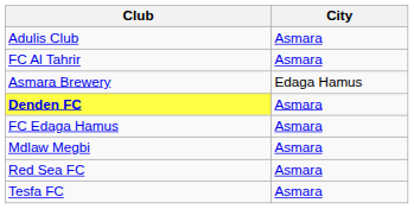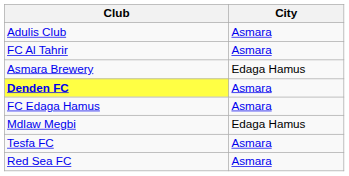 <table class="wikitable sortable">
 <tr>
 <th width="300px">Club</th>
 <th width="150px">City</th>
 </tr>
 <tr>
 <td><a href='#'>Adulis Club</a></td>
 <td><a href='#'>Asmara</a></td>
 </tr>
 <tr>
 <td><a href='#'>FC Al Tahrir</a></td>
 <td><a href='#'>Asmara</a></td>
 </tr>
 <tr>
 <td><a href='#'>Asmara Brewery</a></td>
 <td>Edaga Hamus</td>
 </tr>
 <tr>
 <td bgcolor=#ffff44><strong><a href='#'>Denden FC</a></strong></td>
 <td><a href='#'>Asmara</a></td>
 </tr>
 <tr>
 <td><a href='#'>FC Edaga Hamus</a></td>
 <td><a href='#'>Asmara</a></td>
 </tr>
 <tr>
 <td><a href='#'>Mdlaw Megbi</a></td>
+<td>Edaga Hamus</td>
+</tr>
+<tr>
+<td><a href='#'>Tesfa FC</a></td>
 <td><a href='#'>Asmara</a></td>
 </tr>
 <tr>
 <td><a href='#'>Red Sea FC</a></td>
 <td><a href='#'>Asmara</a></td>
 </tr>
-<tr>
-<td><a href='#'>Tesfa FC</a></td>
-<td><a href='#'>Asmara</a></td>
-</tr>
 </table>
